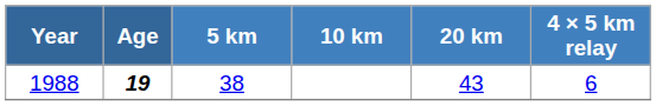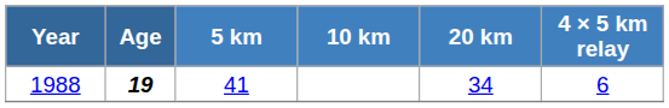 <table class="wikitable" style="font-size:95%; text-align:center; border:grey solid 1px; border-collapse:collapse; background:#ffffff;">
 <tr>
 <th style="background-color:#369; color:white; width:60px;"> Year </th>
 <th style="background-color:#369; color:white; width:40px;"> Age </th>
 <th style="background-color:#4180be; color:white; width:75px;"> 5 km </th>
 <th style="background-color:#4180be; color:white; width:75px;"> 10 km </th>
 <th style="background-color:#4180be; color:white; width:75px;"> 20 km </th>
 <th style="background-color:#4180be; color:white; width:75px;"> 4 × 5 km <br> relay </th>
 </tr>
 <tr>
 <td><a href='#'>1988</a></td>
 <td><strong><em>19</em></strong></td>
-<td><a href='#'>38</a></td>
+<td><a href='#'>41</a></td>
 <td><a href='#'></a></td>
-<td><a href='#'>43</a></td>
+<td><a href='#'>34</a></td>
 <td><a href='#'>6</a></td>
 </tr>
 <tr>
 </tr>
 </table>
